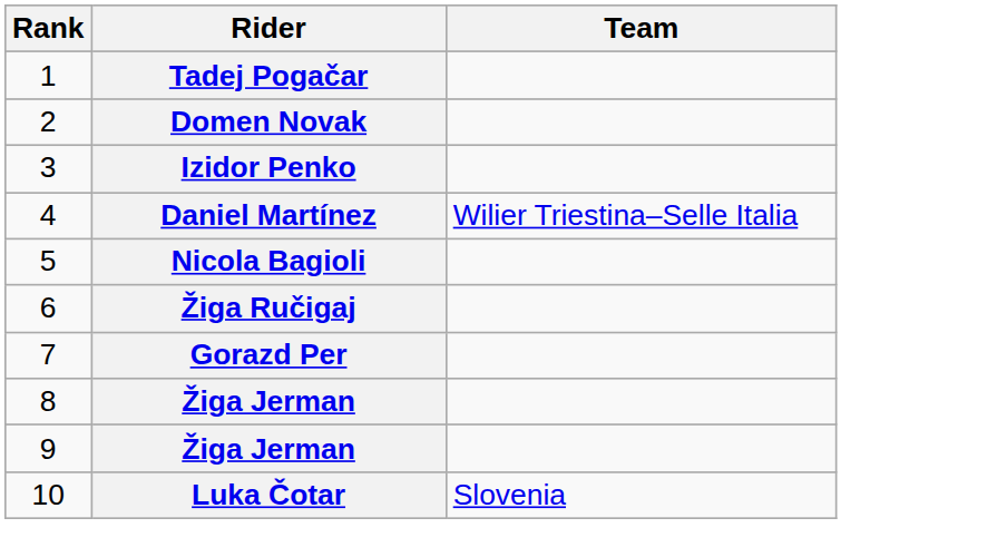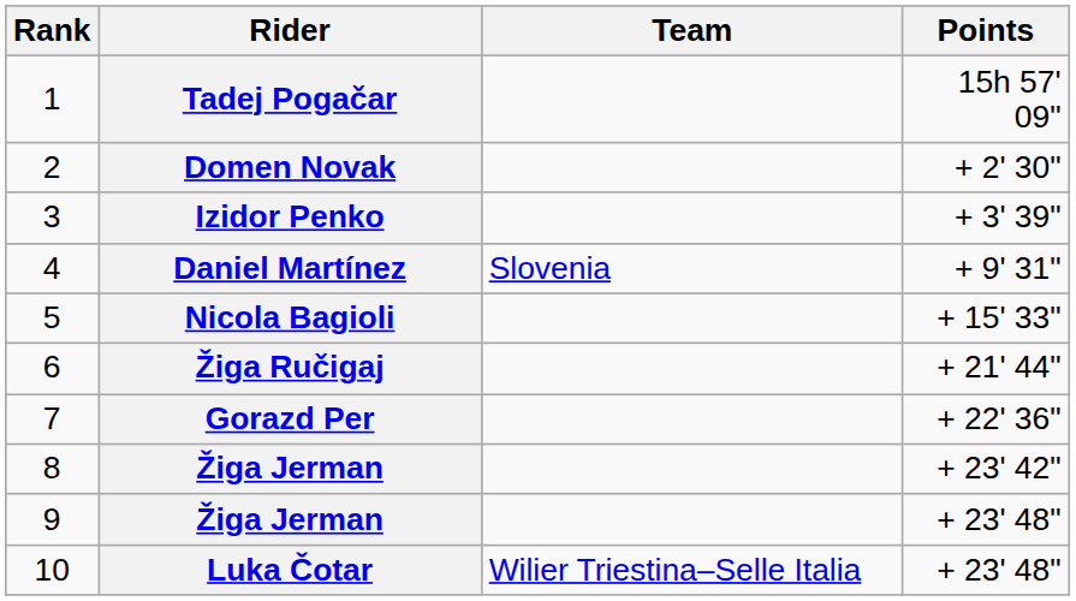 <table class="wikitable plainrowheaders">
 <tr>
 <th>Rank</th>
 <th>Rider</th>
 <th>Team</th>
+<th>Points</th>
 </tr>
 <tr>
 <td style="text-align:center;">1</td>
 <th scope="row" width=186px> <a href='#'>Tadej Pogačar</a> </th>
 <td width=205px></td>
+<td width=76px style="text-align:right;">15h 57' 09"</td>
 </tr>
 <tr>
 <td style="text-align:center;">2</td>
 <th scope="row"> <a href='#'>Domen Novak</a></th>
 <td></td>
+<td style="text-align:right;">+ 2' 30"</td>
 </tr>
 <tr>
 <td style="text-align:center;">3</td>
 <th scope="row"> <a href='#'>Izidor Penko</a></th>
 <td></td>
+<td style="text-align:right;">+ 3' 39"</td>
 </tr>
 <tr>
 <td style="text-align:center;">4</td>
 <th scope="row"> <a href='#'>Daniel Martínez</a></th>
-<td><a href='#'>Wilier Triestina–Selle Italia</a></td>
+<td><a href='#'>Slovenia</a></td>
+<td style="text-align:right;">+ 9' 31"</td>
 </tr>
 <tr>
 <td style="text-align:center;">5</td>
 <th scope="row"> <a href='#'>Nicola Bagioli</a></th>
 <td></td>
+<td style="text-align:right;">+ 15' 33"</td>
 </tr>
 <tr>
 <td style="text-align:center;">6</td>
 <th scope="row"> <a href='#'>Žiga Ručigaj</a></th>
 <td></td>
+<td style="text-align:right;">+ 21' 44"</td>
 </tr>
 <tr>
 <td style="text-align:center;">7</td>
 <th scope="row"> <a href='#'>Gorazd Per</a></th>
 <td></td>
+<td style="text-align:right;">+ 22' 36"</td>
 </tr>
 <tr>
 <td style="text-align:center;">8</td>
 <th scope="row"> <a href='#'>Žiga Jerman</a></th>
 <td></td>
+<td style="text-align:right;">+ 23' 42"</td>
 </tr>
 <tr>
 <td style="text-align:center;">9</td>
 <th scope="row"> <a href='#'>Žiga Jerman</a></th>
 <td></td>
+<td style="text-align:right;">+ 23' 48"</td>
 </tr>
 <tr>
 <td style="text-align:center;">10</td>
 <th scope="row"> <a href='#'>Luka Čotar</a></th>
-<td><a href='#'>Slovenia</a></td>
+<td><a href='#'>Wilier Triestina–Selle Italia</a></td>
+<td style="text-align:right;">+ 23' 48"</td>
 </tr>
 </table>
